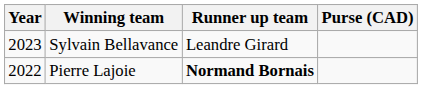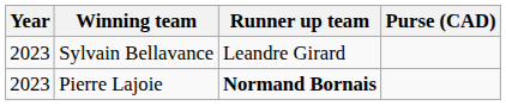 <table class="wikitable">
 <tr>
 <th scope="col">Year</th>
 <th scope="col">Winning team</th>
 <th scope="col">Runner up team</th>
 <th scope="col">Purse (CAD)</th>
 </tr>
 <tr>
 <td>2023</td>
 <td> Sylvain Bellavance</td>
 <td> Leandre Girard</td>
 <td></td>
 </tr>
 <tr>
-<td>2022</td>
+<td>2023</td>
 <td> Pierre Lajoie</td>
 <td><strong> Normand Bornais</strong></td>
 <td></td>
 </tr>
 </table>
